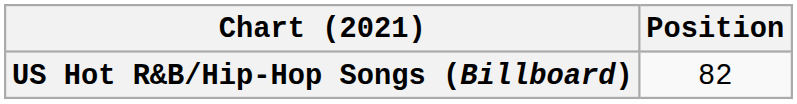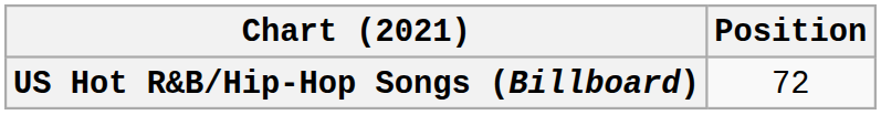 <table class="wikitable plainrowheaders" style="text-align:center">
 <tr>
 <th scope="col">Chart (2021)</th>
 <th scope="col">Position</th>
 </tr>
 <tr>
 <th scope="row">US Hot R&B/Hip-Hop Songs (<em>Billboard</em>)</th>
-<td>82</td>
+<td>72</td>
 </tr>
 </table>
